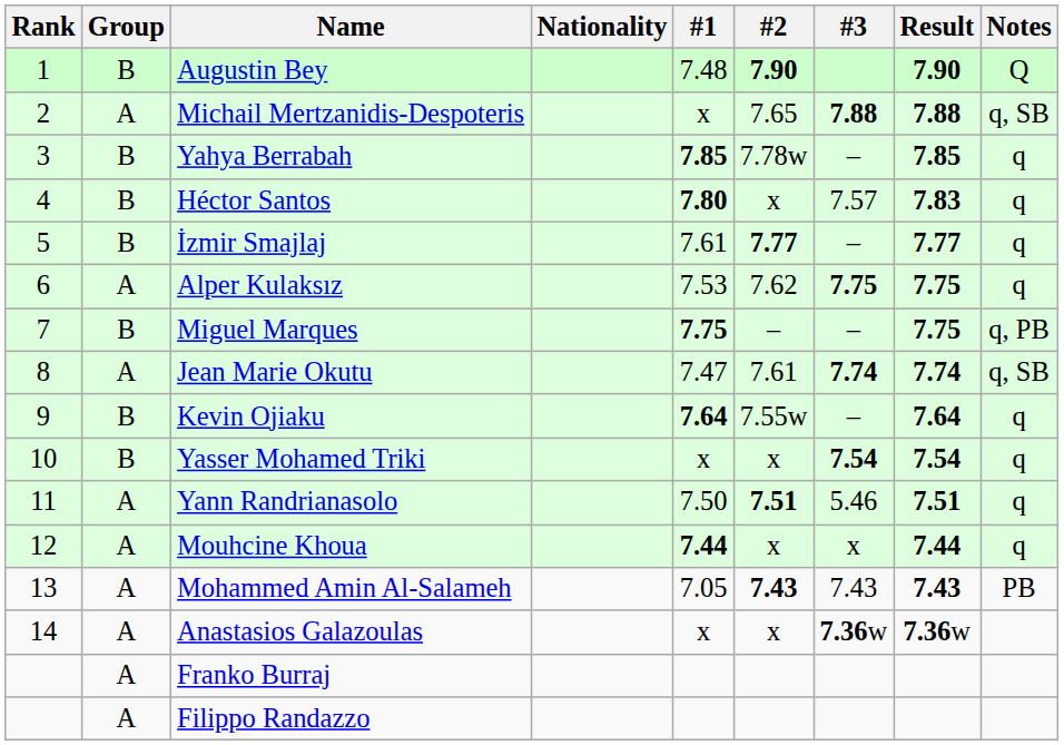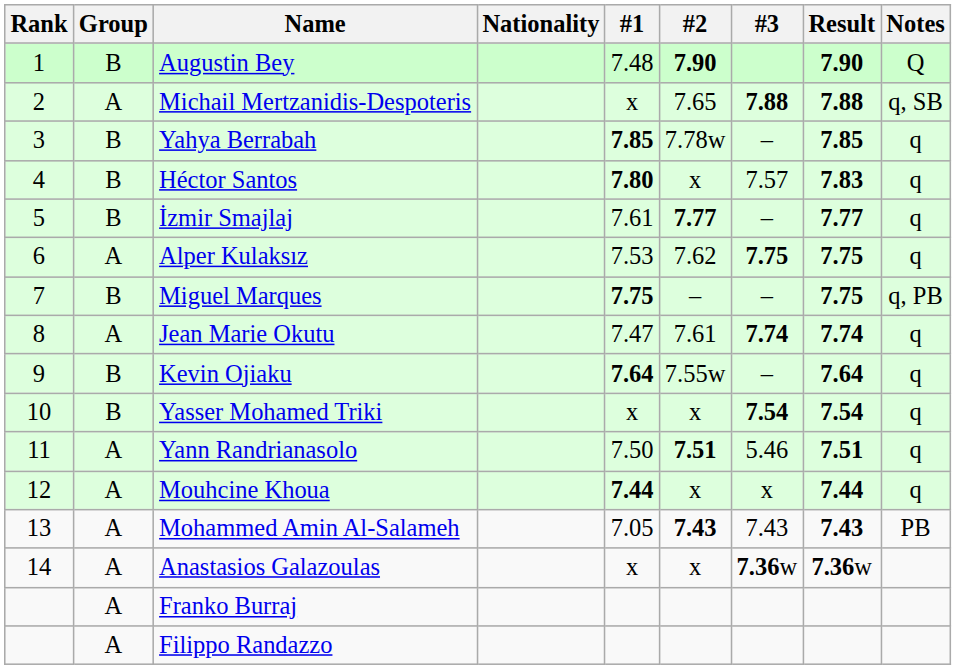 <table class="wikitable sortable" style="text-align:center">
 <tr>
 <th>Rank</th>
 <th>Group</th>
 <th>Name</th>
 <th>Nationality</th>
 <th>#1</th>
 <th>#2</th>
 <th>#3</th>
 <th>Result</th>
 <th>Notes</th>
 </tr>
 <tr bgcolor=ccffcc>
 <td>1</td>
 <td>B</td>
 <td align=left><a href='#'>Augustin Bey</a></td>
 <td align=left></td>
 <td>7.48</td>
 <td><strong>7.90</strong></td>
 <td></td>
 <td><strong>7.90</strong></td>
 <td>Q</td>
 </tr>
 <tr bgcolor=ddffdd>
 <td>2</td>
 <td>A</td>
 <td align=left><a href='#'>Michail Mertzanidis-Despoteris</a></td>
 <td align=left></td>
 <td>x</td>
 <td>7.65</td>
 <td><strong>7.88</strong></td>
 <td><strong>7.88</strong></td>
 <td>q, SB</td>
 </tr>
 <tr bgcolor=ddffdd>
 <td>3</td>
 <td>B</td>
 <td align=left><a href='#'>Yahya Berrabah</a></td>
 <td align=left></td>
 <td><strong>7.85</strong></td>
 <td>7.78w</td>
 <td>–</td>
 <td><strong>7.85</strong></td>
 <td>q</td>
 </tr>
 <tr bgcolor=ddffdd>
 <td>4</td>
 <td>B</td>
 <td align=left><a href='#'>Héctor Santos</a></td>
 <td align=left></td>
 <td><strong>7.80</strong></td>
 <td>x</td>
 <td>7.57</td>
 <td><strong>7.83</strong></td>
 <td>q</td>
 </tr>
 <tr bgcolor=ddffdd>
 <td>5</td>
 <td>B</td>
 <td align=left><a href='#'>İzmir Smajlaj</a></td>
 <td align=left></td>
 <td>7.61</td>
 <td><strong>7.77</strong></td>
 <td>–</td>
 <td><strong>7.77</strong></td>
 <td>q</td>
 </tr>
 <tr bgcolor=ddffdd>
 <td>6</td>
 <td>A</td>
 <td align=left><a href='#'>Alper Kulaksız</a></td>
 <td align=left></td>
 <td>7.53</td>
 <td>7.62</td>
 <td><strong>7.75</strong></td>
 <td><strong>7.75</strong></td>
 <td>q</td>
 </tr>
 <tr bgcolor=ddffdd>
 <td>7</td>
 <td>B</td>
 <td align=left><a href='#'>Miguel Marques</a></td>
 <td align=left></td>
 <td><strong>7.75</strong></td>
 <td>–</td>
 <td>–</td>
 <td><strong>7.75</strong></td>
 <td>q, PB</td>
 </tr>
 <tr bgcolor=ddffdd>
 <td>8</td>
 <td>A</td>
 <td align=left><a href='#'>Jean Marie Okutu</a></td>
 <td align=left></td>
 <td>7.47</td>
 <td>7.61</td>
 <td><strong>7.74</strong></td>
 <td><strong>7.74</strong></td>
-<td>q, SB</td>
+<td>q</td>
 </tr>
 <tr bgcolor=ddffdd>
 <td>9</td>
 <td>B</td>
 <td align=left><a href='#'>Kevin Ojiaku</a></td>
 <td align=left></td>
 <td><strong>7.64</strong></td>
 <td>7.55w</td>
 <td>–</td>
 <td><strong>7.64</strong></td>
 <td>q</td>
 </tr>
 <tr bgcolor=ddffdd>
 <td>10</td>
 <td>B</td>
 <td align=left><a href='#'>Yasser Mohamed Triki</a></td>
 <td align=left></td>
 <td>x</td>
 <td>x</td>
 <td><strong>7.54</strong></td>
 <td><strong>7.54</strong></td>
 <td>q</td>
 </tr>
 <tr bgcolor=ddffdd>
 <td>11</td>
 <td>A</td>
 <td align=left><a href='#'>Yann Randrianasolo</a></td>
 <td align=left></td>
 <td>7.50</td>
 <td><strong>7.51</strong></td>
 <td>5.46</td>
 <td><strong>7.51</strong></td>
 <td>q</td>
 </tr>
 <tr bgcolor=ddffdd>
 <td>12</td>
 <td>A</td>
 <td align=left><a href='#'>Mouhcine Khoua</a></td>
 <td align=left></td>
 <td><strong>7.44</strong></td>
 <td>x</td>
 <td>x</td>
 <td><strong>7.44</strong></td>
 <td>q</td>
 </tr>
 <tr>
 <td>13</td>
 <td>A</td>
 <td align=left><a href='#'>Mohammed Amin Al-Salameh</a></td>
 <td align=left></td>
 <td>7.05</td>
 <td><strong>7.43</strong></td>
 <td>7.43</td>
 <td><strong>7.43</strong></td>
 <td>PB</td>
 </tr>
 <tr>
 <td>14</td>
 <td>A</td>
 <td align=left><a href='#'>Anastasios Galazoulas</a></td>
 <td align=left></td>
 <td>x</td>
 <td>x</td>
 <td><strong>7.36</strong>w</td>
 <td><strong>7.36</strong>w</td>
 <td></td>
 </tr>
 <tr>
 <td></td>
 <td>A</td>
 <td align=left><a href='#'>Franko Burraj</a></td>
 <td align=left></td>
 <td></td>
 <td></td>
 <td></td>
 <td><strong></strong></td>
 <td></td>
 </tr>
 <tr>
 <td></td>
 <td>A</td>
 <td align=left><a href='#'>Filippo Randazzo</a></td>
 <td align=left></td>
 <td></td>
 <td></td>
 <td></td>
 <td><strong></strong></td>
 <td></td>
 </tr>
 </table>
